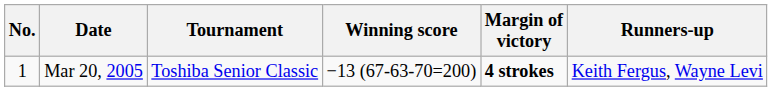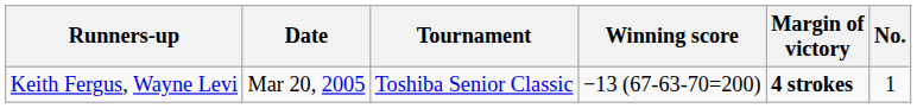 <table class="wikitable" style="font-size:95%;">
 <tr>
-<th>No.</th>
+<th>Runners-up</th>
 <th>Date</th>
 <th>Tournament</th>
 <th>Winning score</th>
 <th>Margin of<br>victory</th>
-<th>Runners-up</th>
+<th>No.</th>
 </tr>
 <tr>
-<td align=center>1</td>
+<td> <a href='#'>Keith Fergus</a>,  <a href='#'>Wayne Levi</a></td>
 <td align=right>Mar 20, <a href='#'>2005</a></td>
 <td><a href='#'>Toshiba Senior Classic</a></td>
 <td>−13 (67-63-70=200)</td>
 <td><strong>4 strokes</strong></td>
-<td> <a href='#'>Keith Fergus</a>,  <a href='#'>Wayne Levi</a></td>
+<td align=center>1</td>
 </tr>
 </table>
